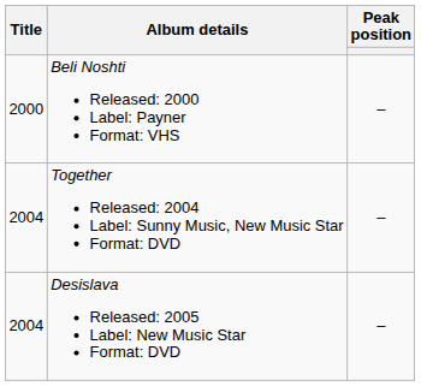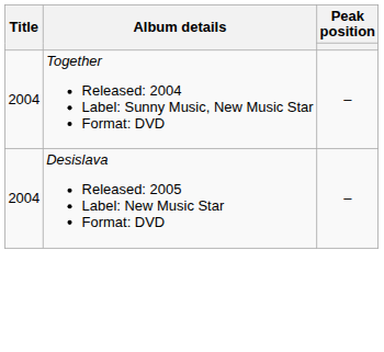 <table class="wikitable">
 <tr>
 <th rowspan="2">Title</th>
 <th rowspan="2">Album details</th>
 <th>Peak position</th>
 </tr>
 <tr style="font-size:medium;">
 <th align="center" valign="top" width="8"></th>
-</tr>
-<tr>
-<td>2000</td>
-<td><em>Beli Noshti</em><br><ul><li>Released: 2000</li><li>Label: Payner</li><li>Format: VHS</li></ul></td>
-<td align="center">–</td>
 </tr>
 <tr>
 <td>2004</td>
 <td><em>Together</em><br><ul><li>Released: 2004</li><li>Label: Sunny Music, New Music Star</li><li>Format: DVD</li></ul></td>
 <td align="center">–</td>
 </tr>
 <tr>
 <td>2004</td>
 <td><em>Desislava</em><br><ul><li>Released: 2005</li><li>Label: New Music Star</li><li>Format: DVD</li></ul></td>
 <td align="center">–</td>
 </tr>
 </table>
